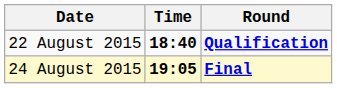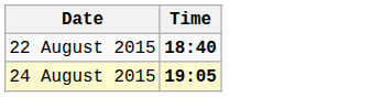 <table class="wikitable">
 <tr>
 <th>Date</th>
 <th>Time</th>
-<th>Round</th>
 </tr>
 <tr>
 <td>22 August 2015</td>
 <td><strong>18:40</strong></td>
-<td><strong><a href='#'>Qualification</a></strong></td>
 </tr>
 <tr style=background:lemonchiffon>
 <td>24 August 2015</td>
 <td><strong>19:05</strong></td>
-<td><strong><a href='#'>Final</a></strong></td>
 </tr>
 </table>
